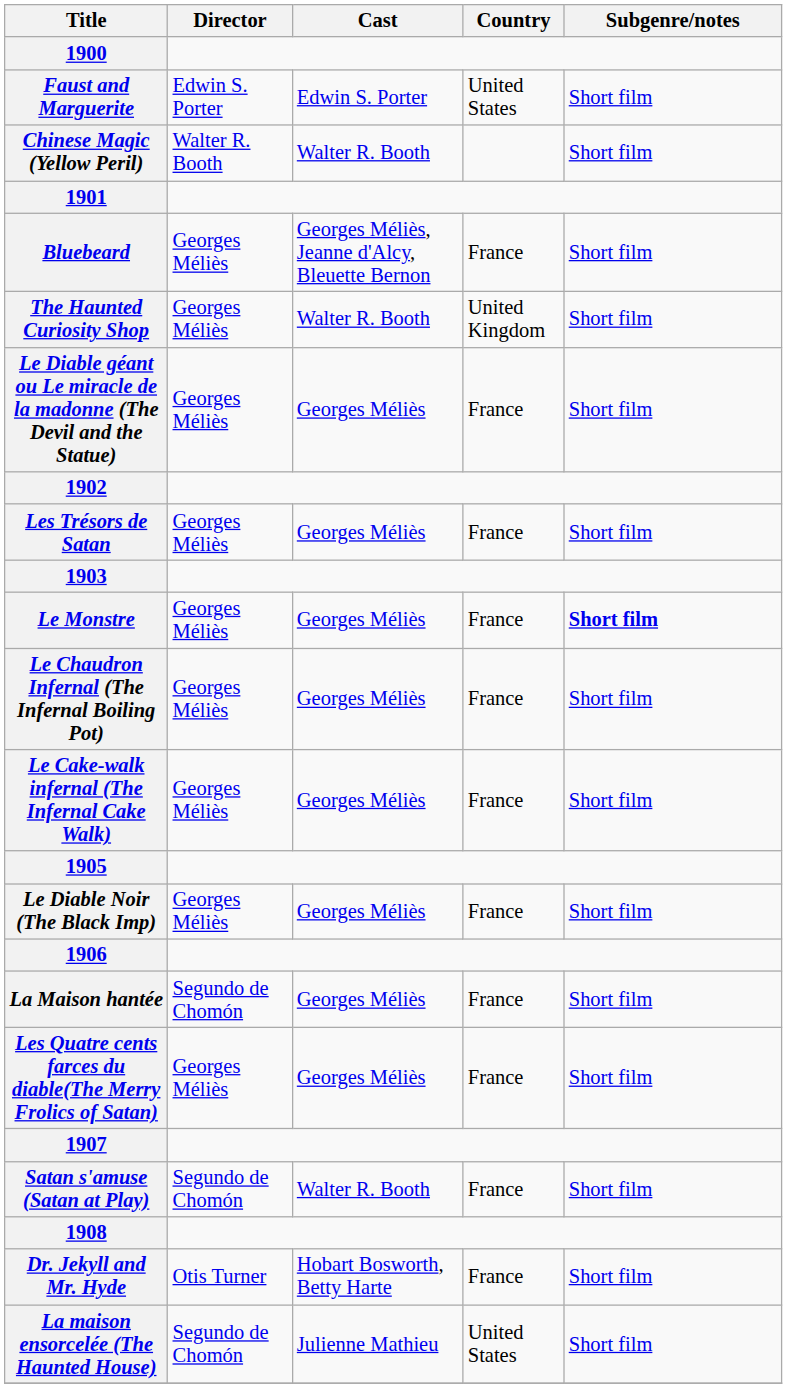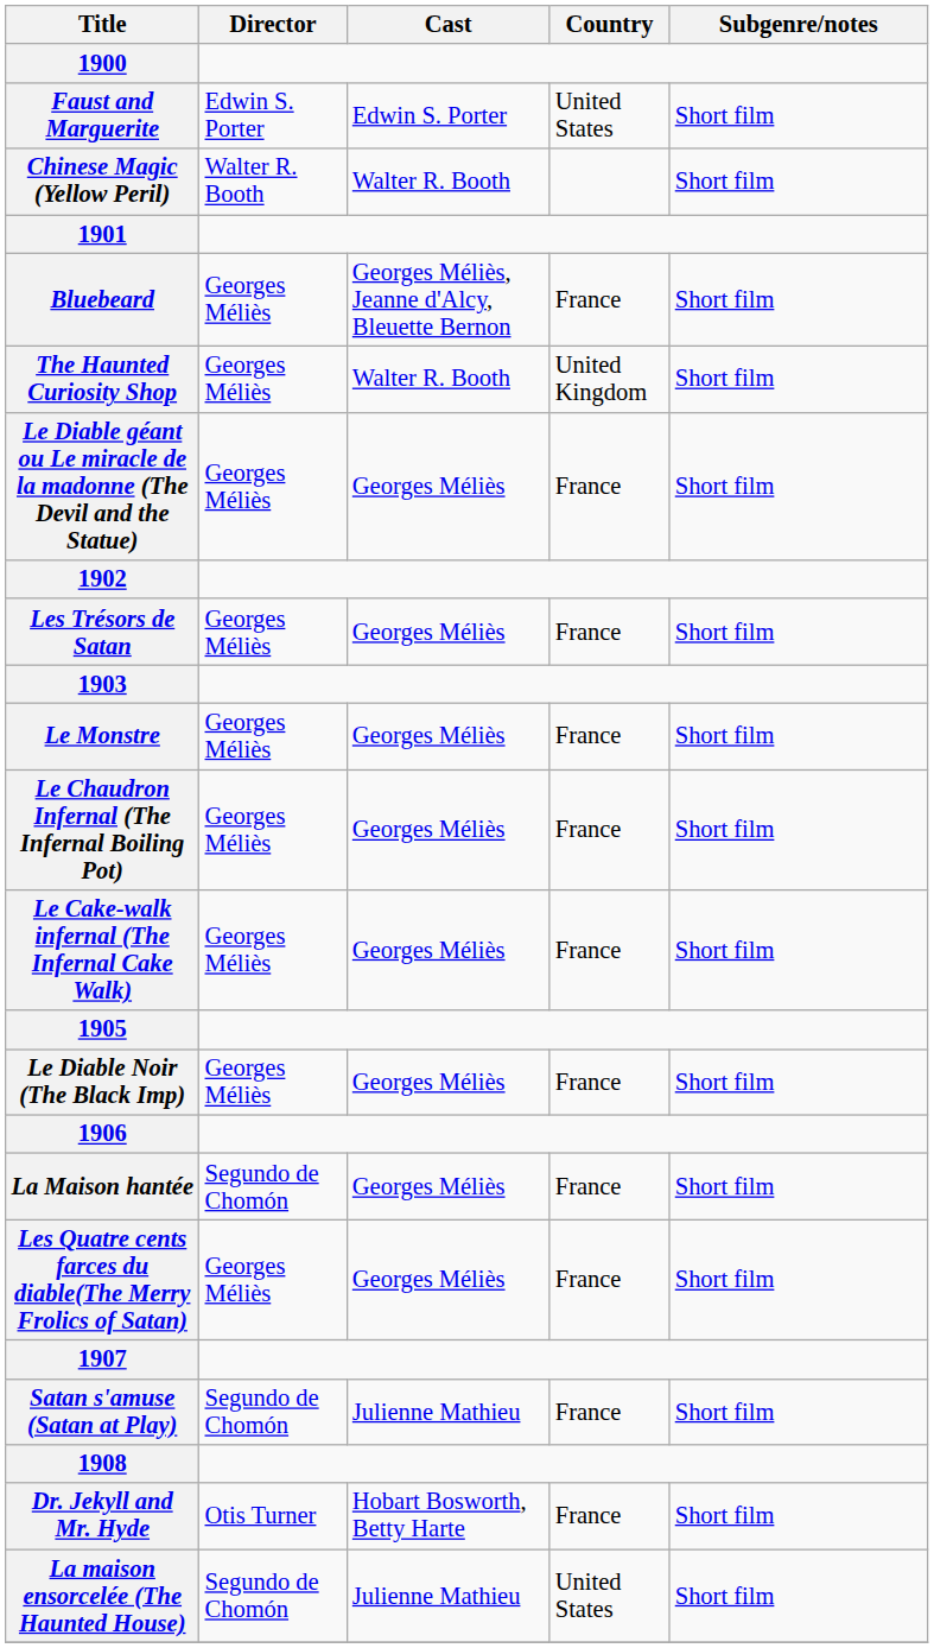 <table class="wikitable">
 <tr>
 <th scope="col" width="21%">Title</th>
 <th scope="col" width="16%">Director</th>
 <th scope="col" width="22%">Cast</th>
 <th scope="col" width="13%">Country</th>
 <th scope="col" width="28%">Subgenre/notes</th>
 </tr>
 <tr>
 <th><a href='#'>1900</a></th>
 </tr>
 <tr>
 <th><em><a href='#'>Faust and Marguerite</a></em></th>
 <td><a href='#'>Edwin S. Porter</a></td>
 <td><a href='#'>Edwin S. Porter</a></td>
 <td>United States</td>
 <td><a href='#'>Short film</a></td>
 </tr>
 <tr>
 <th><em><a href='#'>Chinese Magic</a> (Yellow Peril)</em></th>
 <td><a href='#'>Walter R. Booth</a></td>
 <td><a href='#'>Walter R. Booth</a></td>
 <td></td>
 <td><a href='#'>Short film</a></td>
 </tr>
 <tr>
 <th><a href='#'>1901</a></th>
 </tr>
 <tr>
 <th><em><a href='#'>Bluebeard</a></em></th>
 <td><a href='#'>Georges Méliès</a></td>
 <td><a href='#'>Georges Méliès</a>, <a href='#'>Jeanne d'Alcy</a>, <a href='#'>Bleuette Bernon</a></td>
 <td>France</td>
 <td><a href='#'>Short film</a></td>
 </tr>
 <tr>
 <th><em><a href='#'>The Haunted Curiosity Shop</a></em></th>
 <td><a href='#'>Georges Méliès</a></td>
 <td><a href='#'>Walter R. Booth</a></td>
 <td>United Kingdom</td>
 <td><a href='#'>Short film</a></td>
 </tr>
 <tr>
 <th><em><a href='#'>Le Diable géant ou Le miracle de la madonne</a> (The Devil and the Statue)</em></th>
 <td><a href='#'>Georges Méliès</a></td>
 <td><a href='#'>Georges Méliès</a></td>
 <td>France</td>
 <td><a href='#'>Short film</a></td>
 </tr>
 <tr>
 <th><a href='#'>1902</a></th>
 </tr>
 <tr>
 <th><em><a href='#'>Les Trésors de Satan</a></em></th>
 <td><a href='#'>Georges Méliès</a></td>
 <td><a href='#'>Georges Méliès</a></td>
 <td>France</td>
 <td><a href='#'>Short film</a></td>
 </tr>
 <tr>
 <th><a href='#'>1903</a></th>
 </tr>
 <tr>
 <th><em><a href='#'>Le Monstre</a></em></th>
 <td><a href='#'>Georges Méliès</a></td>
 <td><a href='#'>Georges Méliès</a></td>
 <td>France</td>
-<td><strong><a href='#'>Short film</a></strong></td>
+<td><a href='#'>Short film</a></td>
 </tr>
 <tr>
 <th><em><a href='#'>Le Chaudron Infernal</a> (The Infernal Boiling Pot)</em></th>
 <td><a href='#'>Georges Méliès</a></td>
 <td><a href='#'>Georges Méliès</a></td>
 <td>France</td>
 <td><a href='#'>Short film</a></td>
 </tr>
 <tr>
 <th><em><a href='#'>Le Cake-walk infernal (The Infernal Cake Walk)</a></em></th>
 <td><a href='#'>Georges Méliès</a></td>
 <td><a href='#'>Georges Méliès</a></td>
 <td>France</td>
 <td><a href='#'>Short film</a></td>
 </tr>
 <tr>
 <th><a href='#'>1905</a></th>
 </tr>
 <tr>
 <th><em>Le Diable Noir (The Black Imp)</em></th>
 <td><a href='#'>Georges Méliès</a></td>
 <td><a href='#'>Georges Méliès</a></td>
 <td>France</td>
 <td><a href='#'>Short film</a></td>
 </tr>
 <tr>
 <th><a href='#'>1906</a></th>
 </tr>
 <tr>
 <th><em>La Maison hantée</em></th>
 <td><a href='#'>Segundo de Chomón</a></td>
 <td><a href='#'>Georges Méliès</a></td>
 <td>France</td>
 <td><a href='#'>Short film</a></td>
 </tr>
 <tr>
 <th><em><a href='#'>Les Quatre cents farces du diable(The Merry Frolics of Satan)</a></em></th>
 <td><a href='#'>Georges Méliès</a></td>
 <td><a href='#'>Georges Méliès</a></td>
 <td>France</td>
 <td><a href='#'>Short film</a></td>
 </tr>
 <tr>
 <th><a href='#'>1907</a></th>
 </tr>
 <tr>
 <th><em><a href='#'>Satan s'amuse (Satan at Play)</a></em></th>
 <td><a href='#'>Segundo de Chomón </a></td>
-<td><a href='#'>Walter R. Booth</a></td>
+<td><a href='#'>Julienne Mathieu </a></td>
 <td>France</td>
 <td><a href='#'>Short film</a></td>
 </tr>
 <tr>
 <th><a href='#'>1908</a></th>
 </tr>
 <tr>
 <th><em><a href='#'>Dr. Jekyll and Mr. Hyde</a></em></th>
 <td><a href='#'>Otis Turner</a></td>
 <td><a href='#'>Hobart Bosworth</a>, <a href='#'>Betty Harte</a></td>
 <td>France</td>
 <td><a href='#'>Short film</a></td>
 </tr>
 <tr>
 <th><em><a href='#'>La maison ensorcelée (The Haunted House)</a></em></th>
 <td><a href='#'>Segundo de Chomón </a></td>
 <td><a href='#'>Julienne Mathieu </a></td>
 <td>United States</td>
 <td><a href='#'>Short film</a></td>
 </tr>
 <tr>
 </tr>
 </table>
